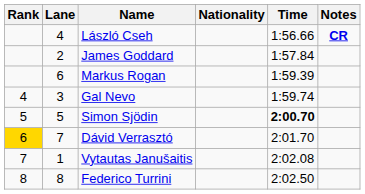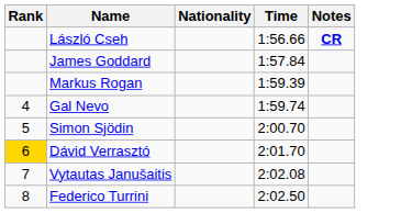 <table class="wikitable sortable" style="text-align:center">
 <tr>
 <th>Rank</th>
-<th>Lane</th>
 <th>Name</th>
 <th>Nationality</th>
 <th>Time</th>
 <th>Notes</th>
 </tr>
 <tr>
 <td></td>
-<td>4</td>
 <td align=left><a href='#'>László Cseh</a></td>
 <td align=left></td>
 <td>1:56.66</td>
 <td><strong><a href='#'>CR</a></strong></td>
 </tr>
 <tr>
 <td></td>
-<td>2</td>
 <td align=left><a href='#'>James Goddard</a></td>
 <td align=left></td>
 <td>1:57.84</td>
 <td></td>
 </tr>
 <tr>
 <td></td>
-<td>6</td>
 <td align=left><a href='#'>Markus Rogan</a></td>
 <td align=left></td>
 <td>1:59.39</td>
 <td></td>
 </tr>
 <tr>
 <td>4</td>
-<td>3</td>
 <td align=left><a href='#'>Gal Nevo</a></td>
 <td align=left></td>
 <td>1:59.74</td>
 <td></td>
 </tr>
 <tr>
 <td>5</td>
-<td>5</td>
 <td align=left><a href='#'>Simon Sjödin</a></td>
 <td align=left></td>
-<td><strong>2:00.70</strong></td>
+<td>2:00.70</td>
 <td></td>
 </tr>
 <tr>
 <td style="background: gold;">6</td>
-<td>7</td>
 <td align=left><a href='#'>Dávid Verrasztó</a></td>
 <td align=left></td>
 <td>2:01.70</td>
 <td></td>
 </tr>
 <tr>
 <td>7</td>
-<td>1</td>
 <td align=left><a href='#'>Vytautas Janušaitis</a></td>
 <td align=left></td>
 <td>2:02.08</td>
 <td></td>
 </tr>
 <tr>
 <td>8</td>
-<td>8</td>
 <td align=left><a href='#'>Federico Turrini</a></td>
 <td align=left></td>
 <td>2:02.50</td>
 <td></td>
 </tr>
 </table>
